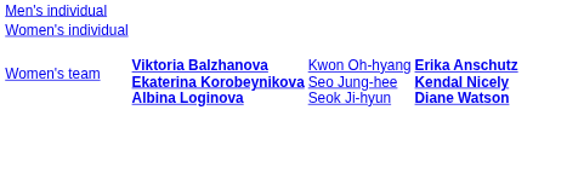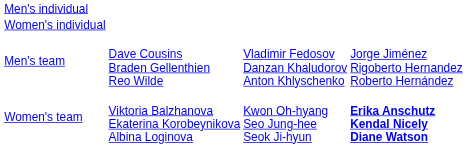 <table>
 <tr>
 <td><a href='#'>Men's individual</a></td>
 <td></td>
 <td></td>
 <td></td>
 </tr>
 <tr>
 <td><a href='#'>Women's individual</a></td>
 <td></td>
 <td></td>
 <td></td>
 </tr>
 <tr>
+<td><a href='#'>Men's team</a></td>
+<td> <br> <a href='#'>Dave Cousins</a> <br> <a href='#'>Braden Gellenthien</a> <br> <a href='#'>Reo Wilde</a></td>
+<td> <br> <a href='#'>Vladimir Fedosov</a> <br> <a href='#'>Danzan Khaludorov</a> <br> <a href='#'>Anton Khlyschenko</a></td>
+<td> <br> <a href='#'>Jorge Jiménez</a> <br> <a href='#'>Rigoberto Hernandez</a> <br> <a href='#'>Roberto Hernández</a></td>
+</tr>
+<tr>
 <td><a href='#'>Women's team</a></td>
-<td><strong> <br> <a href='#'>Viktoria Balzhanova</a> <br> <a href='#'>Ekaterina Korobeynikova</a> <br> <a href='#'>Albina Loginova</a></strong></td>
+<td> <br> <a href='#'>Viktoria Balzhanova</a> <br> <a href='#'>Ekaterina Korobeynikova</a> <br> <a href='#'>Albina Loginova</a></td>
 <td> <br> <a href='#'>Kwon Oh-hyang</a> <br> <a href='#'>Seo Jung-hee</a> <br> <a href='#'>Seok Ji-hyun</a></td>
 <td><strong> <br> <a href='#'>Erika Anschutz</a> <br> <a href='#'>Kendal Nicely</a> <br> <a href='#'>Diane Watson</a></strong></td>
 </tr>
 <tr>
 </tr>
 </table>
